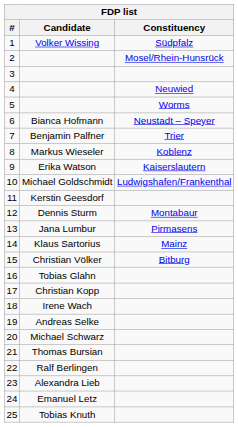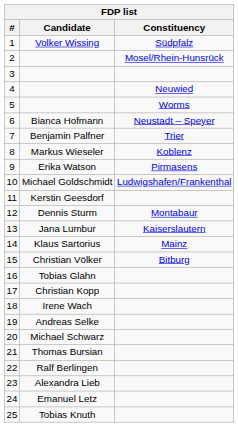 <table class="wikitable mw-collapsible mw-collapsed" style="text-align:center">
 <tr>
 <th colspan=3>FDP list</th>
 </tr>
 <tr>
 <th>#</th>
 <th>Candidate</th>
 <th>Constituency</th>
 </tr>
 <tr>
 <td>1</td>
 <td><a href='#'>Volker Wissing</a></td>
 <td><a href='#'>Südpfalz</a></td>
 </tr>
 <tr>
 <td>2</td>
 <td></td>
 <td><a href='#'>Mosel/Rhein-Hunsrück</a></td>
 </tr>
 <tr>
 <td>3</td>
 <td></td>
 <td></td>
 </tr>
 <tr>
 <td>4</td>
 <td></td>
 <td><a href='#'>Neuwied</a></td>
 </tr>
 <tr>
 <td>5</td>
 <td></td>
 <td><a href='#'>Worms</a></td>
 </tr>
 <tr>
 <td>6</td>
 <td>Bianca Hofmann</td>
 <td><a href='#'>Neustadt – Speyer</a></td>
 </tr>
 <tr>
 <td>7</td>
 <td>Benjamin Palfner</td>
 <td><a href='#'>Trier</a></td>
 </tr>
 <tr>
 <td>8</td>
 <td>Markus Wieseler</td>
 <td><a href='#'>Koblenz</a></td>
 </tr>
 <tr>
 <td>9</td>
 <td>Erika Watson</td>
-<td><a href='#'>Kaiserslautern</a></td>
+<td><a href='#'>Pirmasens</a></td>
 </tr>
 <tr>
 <td>10</td>
 <td>Michael Goldschmidt</td>
 <td><a href='#'>Ludwigshafen/Frankenthal</a></td>
 </tr>
 <tr>
 <td>11</td>
 <td>Kerstin Geesdorf</td>
 <td></td>
 </tr>
 <tr>
 <td>12</td>
 <td>Dennis Sturm</td>
 <td><a href='#'>Montabaur</a></td>
 </tr>
 <tr>
 <td>13</td>
 <td>Jana Lumbur</td>
-<td><a href='#'>Pirmasens</a></td>
+<td><a href='#'>Kaiserslautern</a></td>
 </tr>
 <tr>
 <td>14</td>
 <td>Klaus Sartorius</td>
 <td><a href='#'>Mainz</a></td>
 </tr>
 <tr>
 <td>15</td>
 <td>Christian Völker</td>
 <td><a href='#'>Bitburg</a></td>
 </tr>
 <tr>
 <td>16</td>
 <td>Tobias Glahn</td>
 <td></td>
 </tr>
 <tr>
 <td>17</td>
 <td>Christian Kopp</td>
 <td></td>
 </tr>
 <tr>
 <td>18</td>
 <td>Irene Wach</td>
 <td></td>
 </tr>
 <tr>
 <td>19</td>
 <td>Andreas Selke</td>
 <td></td>
 </tr>
 <tr>
 <td>20</td>
 <td>Michael Schwarz</td>
 <td></td>
 </tr>
 <tr>
 <td>21</td>
 <td>Thomas Bursian</td>
 <td></td>
 </tr>
 <tr>
 <td>22</td>
 <td>Ralf Berlingen</td>
 <td></td>
 </tr>
 <tr>
 <td>23</td>
 <td>Alexandra Lieb</td>
 <td></td>
 </tr>
 <tr>
 <td>24</td>
 <td>Emanuel Letz</td>
 <td></td>
 </tr>
 <tr>
 <td>25</td>
 <td>Tobias Knuth</td>
 <td></td>
 </tr>
 </table>
